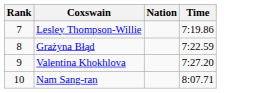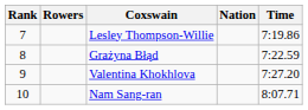 <table class="wikitable sortable" style="text-align:center">
 <tr>
 <th>Rank</th>
+<th>Rowers</th>
 <th>Coxswain</th>
 <th>Nation</th>
 <th>Time</th>
 </tr>
 <tr>
 <td>7</td>
+<td align=left data-sort-value="Clarke, Heather"></td>
 <td align=left data-sort-value="Thompson-Willie, Lesley"><a href='#'>Lesley Thompson-Willie</a></td>
 <td align=left></td>
 <td>7:19.86</td>
 </tr>
 <tr>
 <td>8</td>
+<td align=left data-sort-value="Jankowska, Elżbieta"></td>
 <td align=left data-sort-value="Błąd, Grażyna"><a href='#'>Grażyna Błąd</a></td>
 <td align=left></td>
 <td>7:22.59</td>
 </tr>
 <tr>
 <td>9</td>
+<td align=left data-sort-value="Ribinskaitė, Reda"></td>
 <td align=left data-sort-value="Khoklova, Valentina"><a href='#'>Valentina Khokhlova</a></td>
 <td align=left></td>
 <td>7:27.20</td>
 </tr>
 <tr>
 <td>10</td>
+<td align=left></td>
 <td align=left><a href='#'>Nam Sang-ran</a></td>
 <td align=left></td>
 <td>8:07.71</td>
 </tr>
 </table>
